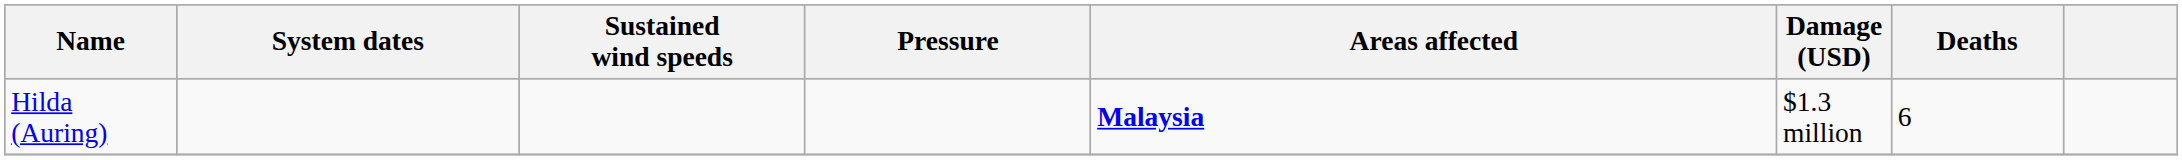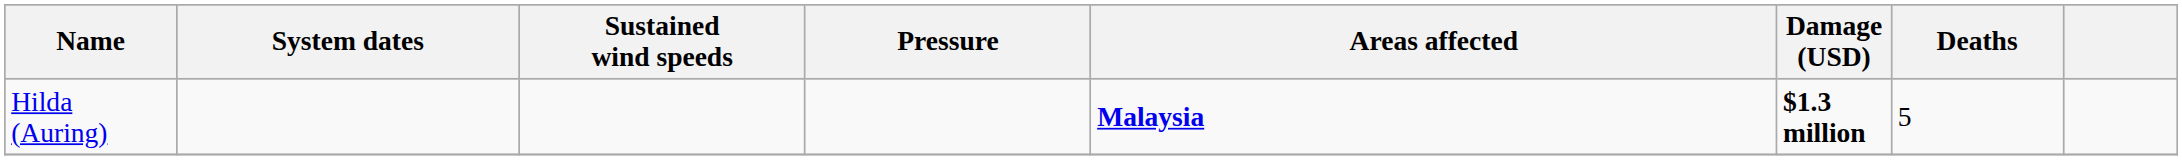 <table class="wikitable sortable" width="100%">
 <tr>
 <th scope="col" width="7.5%">Name</th>
 <th scope="col" width="15%">System dates</th>
 <th scope="col" width="12.5%">Sustained<br>wind speeds</th>
 <th scope="col" width="12.5%">Pressure</th>
 <th scope="col" width="30%" class="unsortable">Areas affected</th>
 <th scope="col" width="5%">Damage<br>(USD)</th>
 <th scope="col" width="7.5%">Deaths</th>
 <th scope="col" width="5%" class="unsortable"></th>
 </tr>
 <tr>
 <td><a href='#'>Hilda (Auring)</a></td>
 <td></td>
 <td></td>
 <td></td>
 <td><strong><a href='#'>Malaysia</a></strong></td>
-<td>$1.3 million</td>
-<td>6</td>
+<td><strong>$1.3 million</strong></td>
+<td>5</td>
 <td></td>
 </tr>
 <tr>
 </tr>
 </table>
